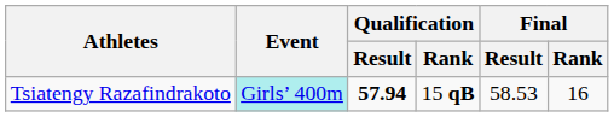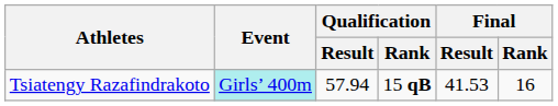 <table class="wikitable" border="1" style="font-size:90%">
 <tr>
 <th rowspan=2>Athletes</th>
 <th rowspan=2>Event</th>
 <th colspan=2>Qualification</th>
 <th colspan=2>Final</th>
 </tr>
 <tr>
 <th>Result</th>
 <th>Rank</th>
 <th>Result</th>
 <th>Rank</th>
 </tr>
 <tr>
 <td><a href='#'>Tsiatengy Razafindrakoto</a></td>
 <td style="background: paleturquoise;"><a href='#'>Girls’ 400m</a></td>
-<td align=center><strong>57.94</strong></td>
+<td align=center>57.94</td>
 <td align=center>15 <strong>qB</strong></td>
-<td align=center>58.53</td>
+<td align=center>41.53</td>
 <td align=center>16</td>
 </tr>
 </table>
